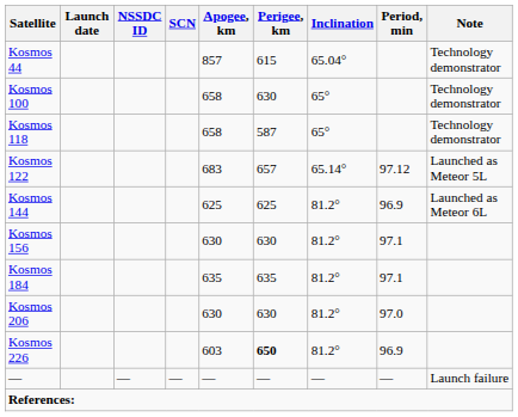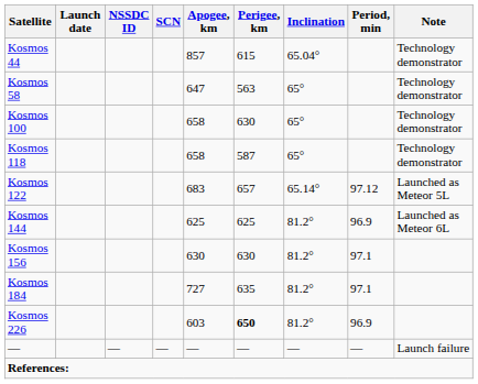 <table class="wikitable sortable collapsible collapsed" border="1">
 <tr>
 <th>Satellite</th>
 <th>Launch date</th>
 <th><a href='#'>NSSDC ID</a></th>
 <th><a href='#'>SCN</a></th>
 <th><a href='#'>Apogee</a>, km</th>
 <th><a href='#'>Perigee</a>, km</th>
 <th><a href='#'>Inclination</a></th>
 <th>Period, min</th>
 <th>Note</th>
 </tr>
 <tr>
 <td><a href='#'>Kosmos 44</a></td>
 <td></td>
 <td></td>
 <td></td>
 <td>857</td>
 <td>615</td>
 <td>65.04°</td>
+<td></td>
+<td>Technology demonstrator</td>
+</tr>
+<tr>
+<td><a href='#'>Kosmos 58</a></td>
+<td></td>
+<td></td>
+<td></td>
+<td>647</td>
+<td>563</td>
+<td>65°</td>
 <td></td>
 <td>Technology demonstrator</td>
 </tr>
 <tr>
 <td><a href='#'>Kosmos 100</a></td>
 <td></td>
 <td></td>
 <td></td>
 <td>658</td>
 <td>630</td>
 <td>65°</td>
 <td></td>
 <td>Technology demonstrator</td>
 </tr>
 <tr>
 <td><a href='#'>Kosmos 118</a></td>
 <td></td>
 <td></td>
 <td></td>
 <td>658</td>
 <td>587</td>
 <td>65°</td>
 <td></td>
 <td>Technology demonstrator</td>
 </tr>
 <tr>
 <td><a href='#'>Kosmos 122</a></td>
 <td></td>
 <td></td>
 <td></td>
 <td>683</td>
 <td>657</td>
 <td>65.14°</td>
 <td>97.12</td>
 <td>Launched as Meteor 5L</td>
 </tr>
 <tr>
 <td><a href='#'>Kosmos 144</a></td>
 <td></td>
 <td></td>
 <td></td>
 <td>625</td>
 <td>625</td>
 <td>81.2°</td>
 <td>96.9</td>
 <td>Launched as Meteor 6L</td>
 </tr>
 <tr>
 <td><a href='#'>Kosmos 156</a></td>
 <td></td>
 <td></td>
 <td></td>
 <td>630</td>
 <td>630</td>
 <td>81.2°</td>
 <td>97.1</td>
 <td></td>
 </tr>
 <tr>
 <td><a href='#'>Kosmos 184</a></td>
 <td></td>
 <td></td>
 <td></td>
-<td>635</td>
+<td>727</td>
 <td>635</td>
 <td>81.2°</td>
 <td>97.1</td>
-<td></td>
-</tr>
-<tr>
-<td><a href='#'>Kosmos 206</a></td>
-<td></td>
-<td></td>
-<td></td>
-<td>630</td>
-<td>630</td>
-<td>81.2°</td>
-<td>97.0</td>
 <td></td>
 </tr>
 <tr>
 <td><a href='#'>Kosmos 226</a></td>
 <td></td>
 <td></td>
 <td></td>
 <td>603</td>
 <td><strong>650</strong></td>
 <td>81.2°</td>
 <td>96.9</td>
 <td></td>
 </tr>
 <tr>
 <td>—</td>
 <td></td>
 <td>—</td>
 <td>—</td>
 <td>—</td>
 <td>—</td>
 <td>—</td>
 <td>—</td>
 <td>Launch failure</td>
 </tr>
 <tr>
 <td colspan="9" style="text-align: left;"><strong>References:</strong> </td>
 </tr>
 </table>
